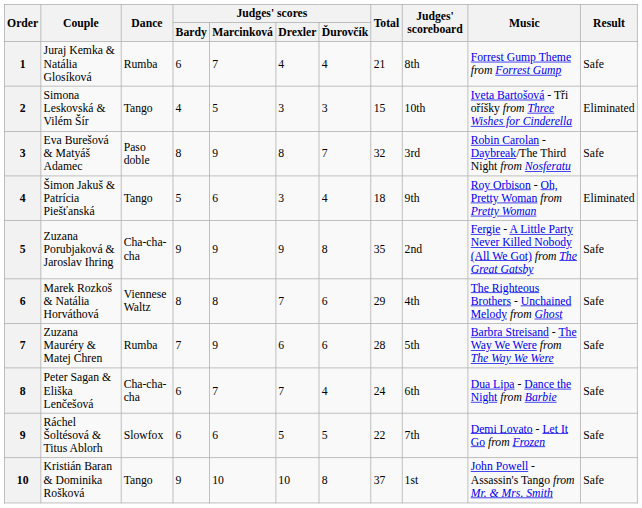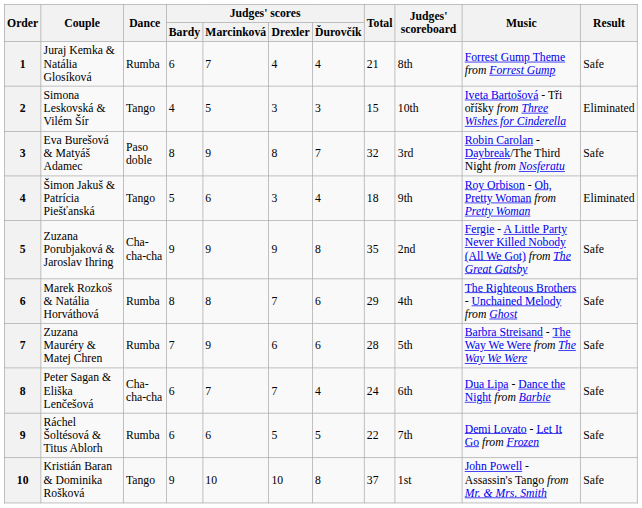 <table class="wikitable">
 <tr>
 <th rowspan="2">Order</th>
 <th rowspan="2">Couple</th>
 <th rowspan="2">Dance</th>
 <th colspan="4">Judges' scores</th>
 <th rowspan="2">Total</th>
 <th rowspan="2">Judges' scoreboard</th>
 <th rowspan="2">Music</th>
 <th rowspan="2">Result</th>
 </tr>
 <tr>
 <th>Bardy</th>
 <th>Marcinková</th>
 <th>Drexler</th>
 <th>Ďurovčík</th>
 </tr>
 <tr>
 <th>1</th>
 <td>Juraj Kemka & Natália Glosíková</td>
 <td>Rumba</td>
 <td>6</td>
 <td>7</td>
 <td>4</td>
 <td>4</td>
 <td>21</td>
 <td>8th</td>
 <td><a href='#'>Forrest Gump Theme</a> <em>from <a href='#'>Forrest Gump</a></em></td>
 <td>Safe</td>
 </tr>
 <tr>
 <th>2</th>
 <td>Simona Leskovská & Vilém Šír</td>
 <td>Tango</td>
 <td>4</td>
 <td>5</td>
 <td>3</td>
 <td>3</td>
 <td>15</td>
 <td>10th</td>
 <td><a href='#'>Iveta Bartošová</a> - Tři oříšky <em>from <a href='#'>Three Wishes for Cinderella</a></em></td>
 <td>Eliminated</td>
 </tr>
 <tr>
 <th>3</th>
 <td>Eva Burešová & Matyáš Adamec</td>
 <td>Paso doble</td>
 <td>8</td>
 <td>9</td>
 <td>8</td>
 <td>7</td>
 <td>32</td>
 <td>3rd</td>
 <td><a href='#'>Robin Carolan</a> - <a href='#'>Daybreak</a>/The Third Night <em>from <a href='#'>Nosferatu</a></em></td>
 <td>Safe</td>
 </tr>
 <tr>
 <th>4</th>
 <td>Šimon Jakuš & Patrícia Piešťanská</td>
 <td>Tango</td>
 <td>5</td>
 <td>6</td>
 <td>3</td>
 <td>4</td>
 <td>18</td>
 <td>9th</td>
 <td><a href='#'>Roy Orbison</a> - <a href='#'>Oh, Pretty Woman</a> <em>from <a href='#'>Pretty Woman</a></em></td>
 <td>Eliminated</td>
 </tr>
 <tr>
 <th>5</th>
 <td>Zuzana Porubjaková & Jaroslav Ihring</td>
 <td>Cha-cha-cha</td>
 <td>9</td>
 <td>9</td>
 <td>9</td>
 <td>8</td>
 <td>35</td>
 <td>2nd</td>
 <td><a href='#'>Fergie</a> - <a href='#'>A Little Party Never Killed Nobody (All We Got)</a> <em>from <a href='#'>The Great Gatsby</a></em></td>
 <td>Safe</td>
 </tr>
 <tr>
 <th>6</th>
 <td>Marek Rozkoš & Natália Horváthová</td>
-<td>Viennese Waltz</td>
+<td>Rumba</td>
 <td>8</td>
 <td>8</td>
 <td>7</td>
 <td>6</td>
 <td>29</td>
 <td>4th</td>
 <td><a href='#'>The Righteous Brothers</a> - <a href='#'>Unchained Melody</a> <em>from <a href='#'>Ghost</a></em></td>
 <td>Safe</td>
 </tr>
 <tr>
 <th>7</th>
 <td>Zuzana Mauréry & Matej Chren</td>
 <td>Rumba</td>
 <td>7</td>
 <td>9</td>
 <td>6</td>
 <td>6</td>
 <td>28</td>
 <td>5th</td>
 <td><a href='#'>Barbra Streisand</a> - <a href='#'>The Way We Were</a> <em>from <a href='#'>The Way We Were</a></em></td>
 <td>Safe</td>
 </tr>
 <tr>
 <th>8</th>
 <td>Peter Sagan & Eliška Lenčešová</td>
 <td>Cha-cha-cha</td>
 <td>6</td>
 <td>7</td>
 <td>7</td>
 <td>4</td>
 <td>24</td>
 <td>6th</td>
 <td><a href='#'>Dua Lipa</a> - <a href='#'>Dance the Night</a> <em>from <a href='#'>Barbie</a></em></td>
 <td>Safe</td>
 </tr>
 <tr>
 <th>9</th>
 <td>Ráchel Šoltésová & Titus Ablorh</td>
-<td>Slowfox</td>
+<td>Rumba</td>
 <td>6</td>
 <td>6</td>
 <td>5</td>
 <td>5</td>
 <td>22</td>
 <td>7th</td>
 <td><a href='#'>Demi Lovato</a> - <a href='#'>Let It Go</a> <em>from <a href='#'>Frozen</a></em></td>
 <td>Safe</td>
 </tr>
 <tr>
 <th>10</th>
 <td>Kristián Baran & Dominika Rošková</td>
 <td>Tango</td>
 <td>9</td>
 <td>10</td>
 <td>10</td>
 <td>8</td>
 <td>37</td>
 <td>1st</td>
 <td><a href='#'>John Powell</a> - Assassin's Tango <em>from <a href='#'>Mr. & Mrs. Smith</a></em></td>
 <td>Safe</td>
 </tr>
 </table>
